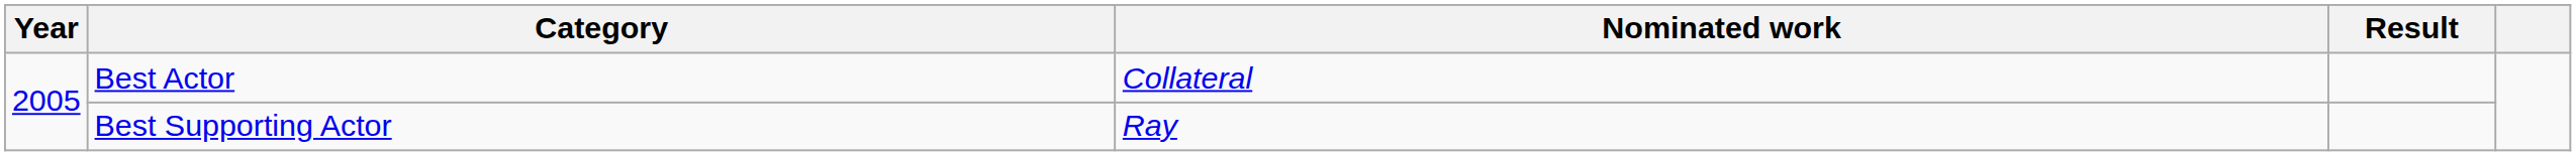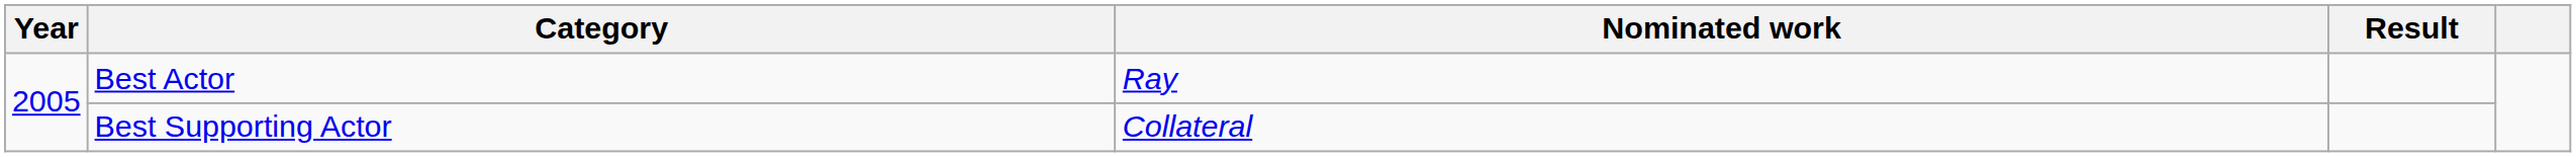 <table class=wikitable>
 <tr>
 <th scope="col" style="width:1em;">Year</th>
 <th scope="col" style="width:33em;">Category</th>
 <th scope="col" style="width:39em;">Nominated work</th>
 <th scope="col" style="width:5em;">Result</th>
 <th scope="col" style="width:2em;"></th>
 </tr>
 <tr>
 <td rowspan="2"><a href='#'>2005</a></td>
 <td><a href='#'>Best Actor</a></td>
-<td><em><a href='#'>Collateral</a></em></td>
+<td><em><a href='#'>Ray</a></em></td>
 <td></td>
 <td rowspan="2"></td>
 </tr>
 <tr>
 <td><a href='#'>Best Supporting Actor</a></td>
-<td><em><a href='#'>Ray</a></em></td>
+<td><em><a href='#'>Collateral</a></em></td>
 <td></td>
 </tr>
 </table>
